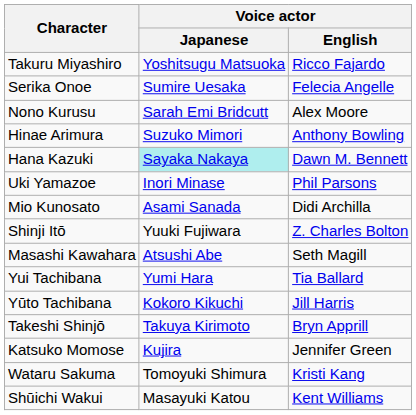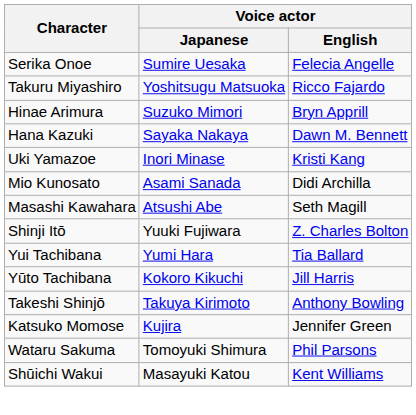 <table class="wikitable">
 <tr>
 <th rowspan="2">Character</th>
 <th colspan="2">Voice actor</th>
 </tr>
 <tr>
 <th>Japanese</th>
 <th>English</th>
 </tr>
 <tr>
+<td>Serika Onoe</td>
+<td><a href='#'>Sumire Uesaka</a></td>
+<td><a href='#'>Felecia Angelle</a></td>
+</tr>
+<tr>
 <td>Takuru Miyashiro</td>
 <td><a href='#'>Yoshitsugu Matsuoka</a></td>
 <td><a href='#'>Ricco Fajardo</a></td>
 </tr>
 <tr>
-<td>Serika Onoe</td>
-<td><a href='#'>Sumire Uesaka</a></td>
-<td><a href='#'>Felecia Angelle</a></td>
-</tr>
-<tr>
-<td>Nono Kurusu</td>
-<td><a href='#'>Sarah Emi Bridcutt</a></td>
-<td>Alex Moore</td>
-</tr>
-<tr>
 <td>Hinae Arimura</td>
 <td><a href='#'>Suzuko Mimori</a></td>
-<td><a href='#'>Anthony Bowling</a></td>
+<td><a href='#'>Bryn Apprill</a></td>
 </tr>
 <tr>
 <td>Hana Kazuki</td>
-<td style="background: paleturquoise;"><a href='#'>Sayaka Nakaya</a></td>
+<td><a href='#'>Sayaka Nakaya</a></td>
 <td><a href='#'>Dawn M. Bennett</a></td>
 </tr>
 <tr>
 <td>Uki Yamazoe</td>
 <td><a href='#'>Inori Minase</a></td>
-<td><a href='#'>Phil Parsons</a></td>
+<td><a href='#'>Kristi Kang</a></td>
 </tr>
 <tr>
 <td>Mio Kunosato</td>
 <td><a href='#'>Asami Sanada</a></td>
 <td>Didi Archilla</td>
 </tr>
 <tr>
+<td>Masashi Kawahara</td>
+<td><a href='#'>Atsushi Abe</a></td>
+<td>Seth Magill</td>
+</tr>
+<tr>
 <td>Shinji Itō</td>
 <td>Yuuki Fujiwara</td>
 <td><a href='#'>Z. Charles Bolton</a></td>
-</tr>
-<tr>
-<td>Masashi Kawahara</td>
-<td><a href='#'>Atsushi Abe</a></td>
-<td>Seth Magill</td>
 </tr>
 <tr>
 <td>Yui Tachibana</td>
 <td><a href='#'>Yumi Hara</a></td>
 <td><a href='#'>Tia Ballard</a></td>
 </tr>
 <tr>
 <td>Yūto Tachibana</td>
 <td><a href='#'>Kokoro Kikuchi</a></td>
 <td><a href='#'>Jill Harris</a></td>
 </tr>
 <tr>
 <td>Takeshi Shinjō</td>
 <td><a href='#'>Takuya Kirimoto</a></td>
-<td><a href='#'>Bryn Apprill</a></td>
+<td><a href='#'>Anthony Bowling</a></td>
 </tr>
 <tr>
 <td>Katsuko Momose</td>
 <td><a href='#'>Kujira</a></td>
 <td>Jennifer Green</td>
 </tr>
 <tr>
 <td>Wataru Sakuma</td>
 <td>Tomoyuki Shimura</td>
-<td><a href='#'>Kristi Kang</a></td>
+<td><a href='#'>Phil Parsons</a></td>
 </tr>
 <tr>
 <td>Shūichi Wakui</td>
 <td>Masayuki Katou</td>
 <td><a href='#'>Kent Williams</a></td>
 </tr>
 </table>
